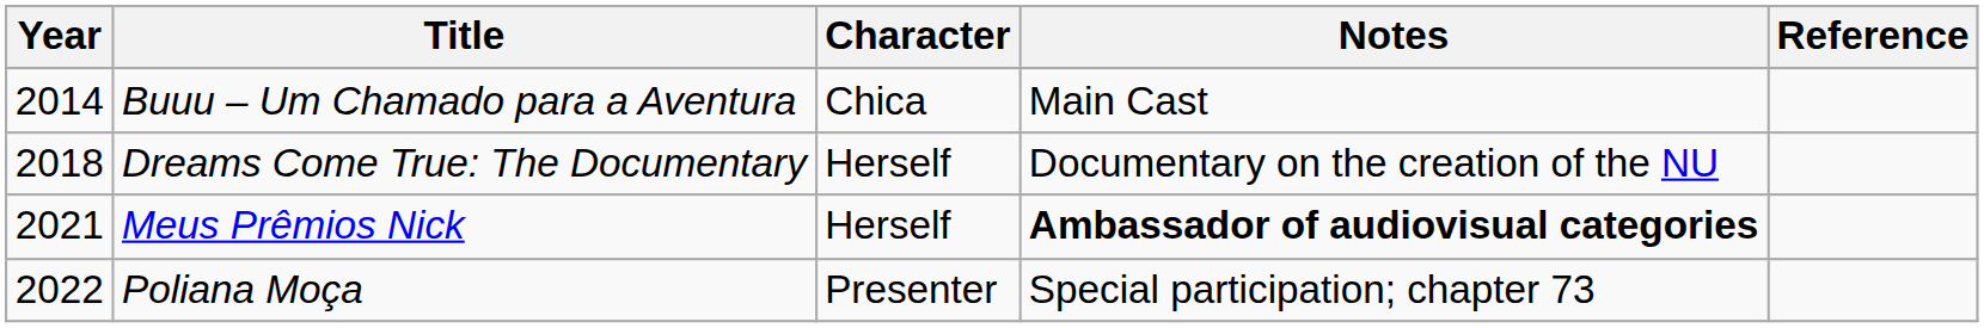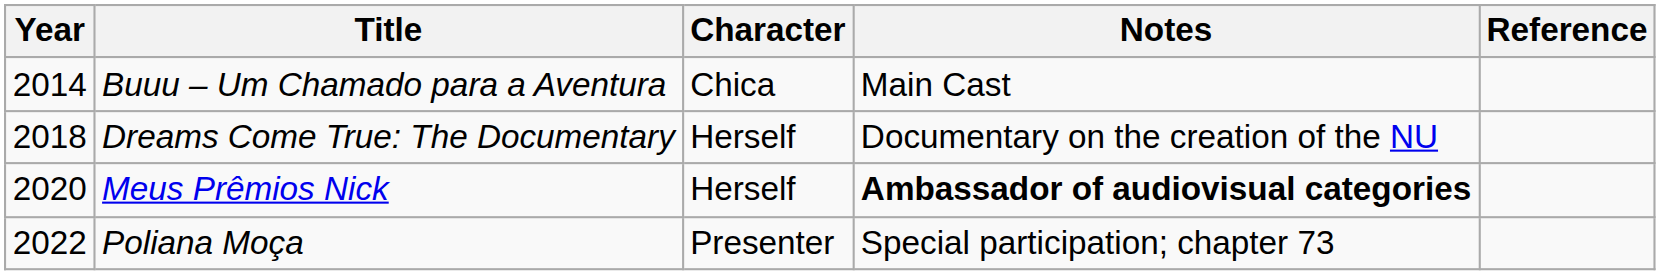 <table class="wikitable">
 <tr>
 <th>Year</th>
 <th>Title</th>
 <th>Character</th>
 <th>Notes</th>
 <th>Reference</th>
 </tr>
 <tr>
 <td>2014</td>
 <td><em>Buuu – Um Chamado para a Aventura</em></td>
 <td>Chica</td>
 <td>Main Cast</td>
 <td></td>
 </tr>
 <tr>
 <td>2018</td>
 <td><em>Dreams Come True: The Documentary</em></td>
 <td>Herself</td>
 <td>Documentary on the creation of the <a href='#'>NU</a></td>
 <td></td>
 </tr>
 <tr>
-<td>2021</td>
+<td>2020</td>
 <td><a href='#'><em>Meus Prêmios Nick</em></a></td>
 <td>Herself</td>
 <td><strong>Ambassador of audiovisual categories</strong></td>
 <td></td>
 </tr>
 <tr>
 <td>2022</td>
 <td><em>Poliana Moça</em></td>
 <td>Presenter</td>
 <td>Special participation; chapter 73</td>
 <td></td>
 </tr>
 </table>
